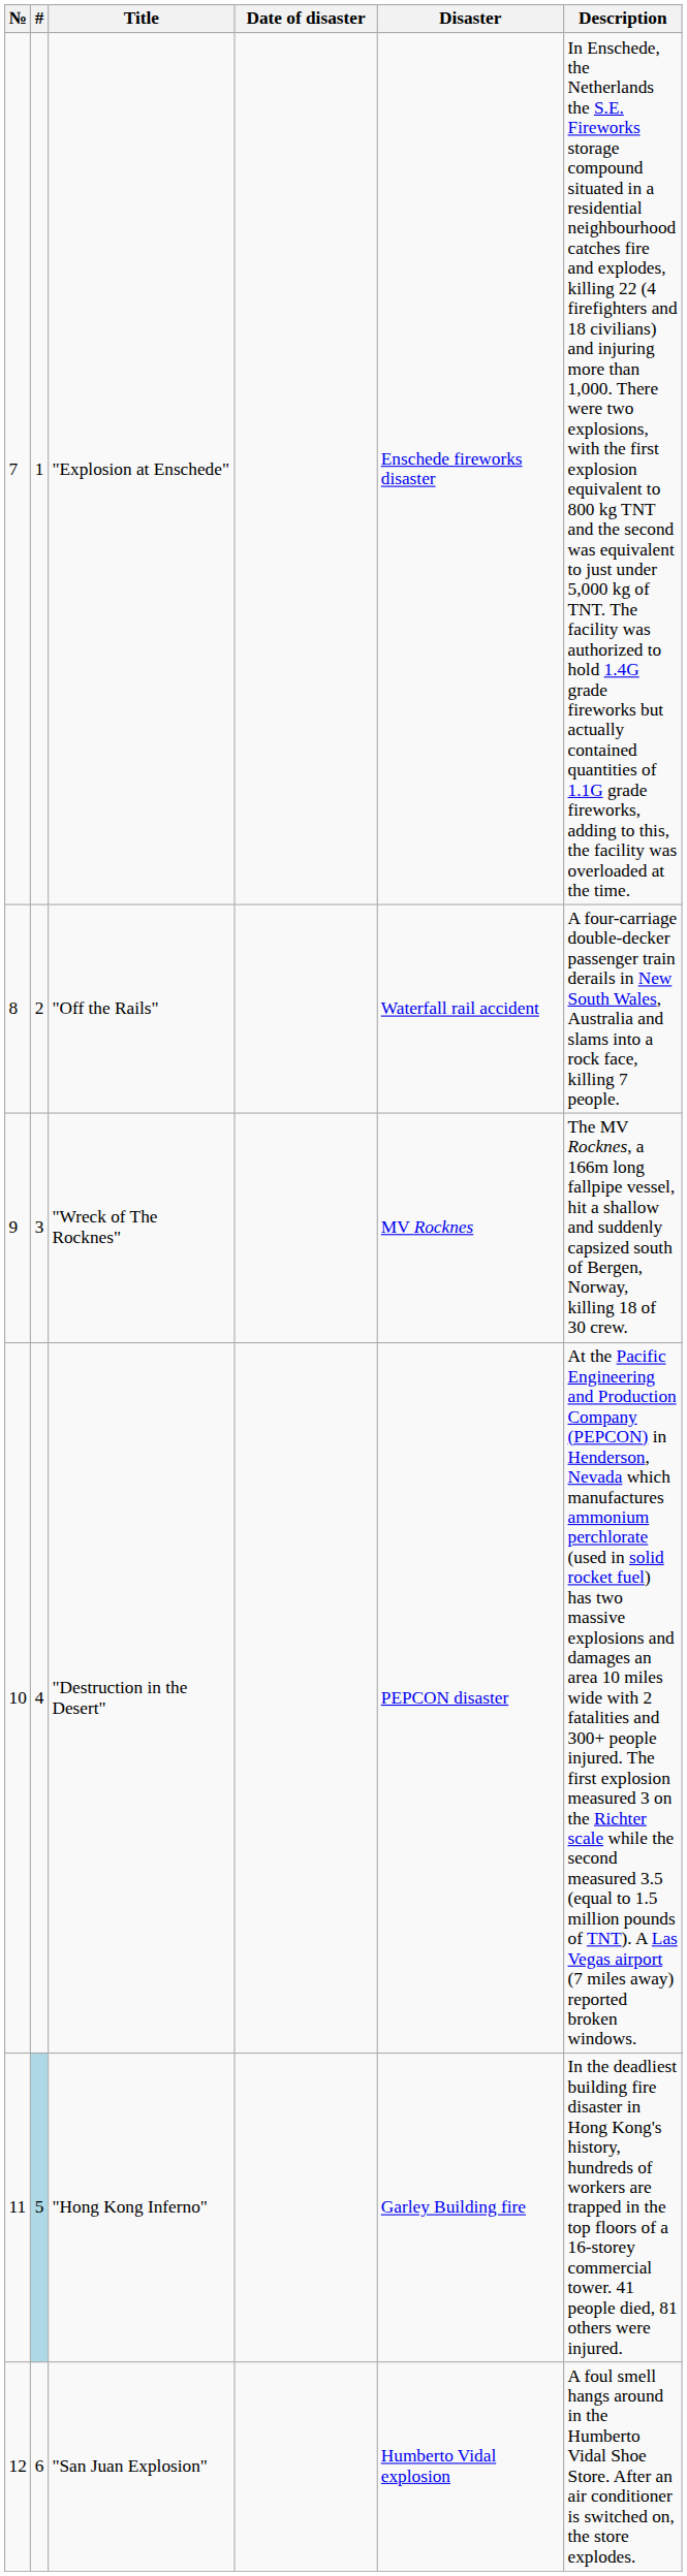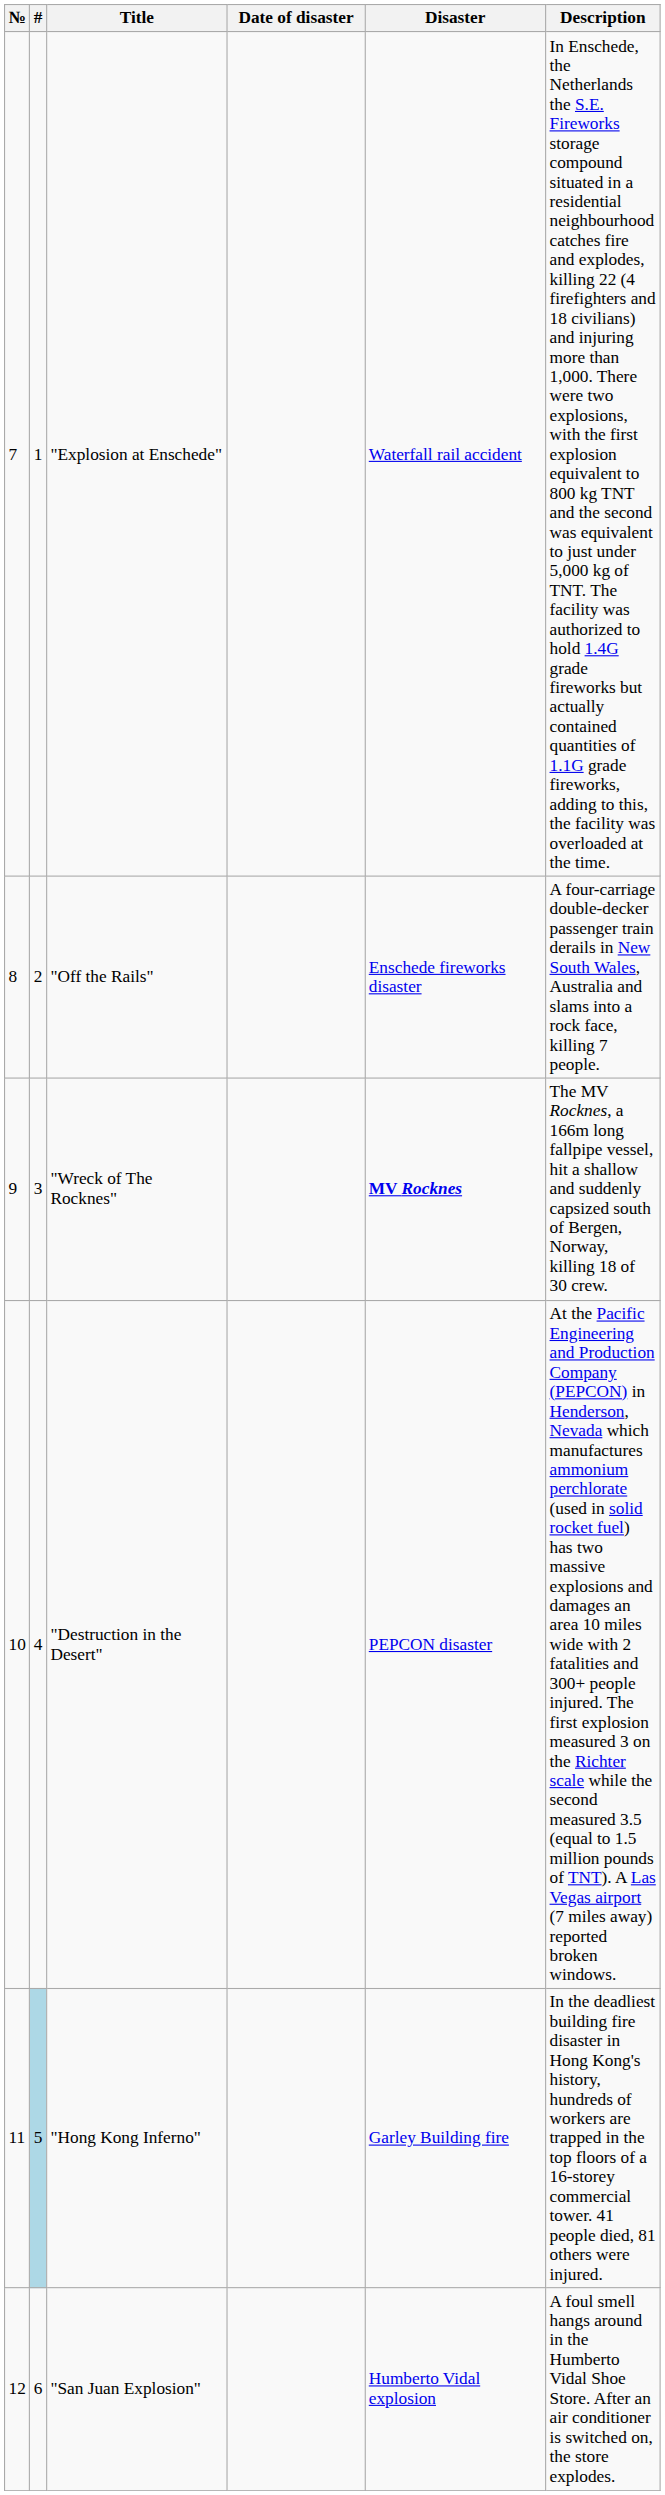 <table class="wikitable sortable">
 <tr>
 <th>№</th>
 <th>#</th>
 <th style="width:160px;">Title</th>
 <th style="width:120px;">Date of disaster</th>
 <th style="width:160px;">Disaster</th>
 <th class="unsortable">Description</th>
 </tr>
 <tr>
 <td>7</td>
 <td>1</td>
 <td>"Explosion at Enschede"</td>
 <td></td>
-<td><a href='#'>Enschede fireworks disaster</a></td>
+<td><a href='#'>Waterfall rail accident</a></td>
 <td>In Enschede, the Netherlands the <a href='#'>S.E. Fireworks</a> storage compound situated in a residential neighbourhood catches fire and explodes, killing 22 (4 firefighters and 18 civilians) and injuring more than 1,000.  There were two explosions, with the first explosion equivalent to 800 kg TNT and the second was equivalent to just under 5,000 kg of TNT.  The facility was authorized to hold <a href='#'>1.4G</a> grade fireworks but actually contained quantities of <a href='#'>1.1G</a> grade fireworks, adding to this, the facility was overloaded at the time.</td>
 </tr>
 <tr>
 <td>8</td>
 <td>2</td>
 <td>"Off the Rails"</td>
 <td></td>
-<td><a href='#'>Waterfall rail accident</a></td>
+<td><a href='#'>Enschede fireworks disaster</a></td>
 <td>A four-carriage double-decker passenger train derails in <a href='#'>New South Wales</a>, Australia and slams into a rock face, killing 7 people.</td>
 </tr>
 <tr>
 <td>9</td>
 <td>3</td>
 <td>"Wreck of The Rocknes"</td>
 <td></td>
-<td><a href='#'>MV <em>Rocknes</em></a></td>
+<td><strong><a href='#'>MV <em>Rocknes</em></a></strong></td>
 <td>The MV <em>Rocknes</em>, a 166m long fallpipe vessel, hit a shallow and suddenly capsized south of Bergen, Norway, killing 18 of 30 crew.</td>
 </tr>
 <tr>
 <td>10</td>
 <td>4</td>
 <td>"Destruction in the Desert"</td>
 <td></td>
 <td><a href='#'>PEPCON disaster</a></td>
 <td>At the <a href='#'>Pacific Engineering and Production Company (PEPCON)</a> in <a href='#'>Henderson</a>, <a href='#'>Nevada</a> which manufactures <a href='#'>ammonium perchlorate</a> (used in <a href='#'>solid rocket fuel</a>) has two massive explosions and damages an area 10 miles wide with 2 fatalities and 300+ people injured.  The first explosion measured 3 on the <a href='#'>Richter scale</a> while the second measured 3.5 (equal to 1.5 million pounds of <a href='#'>TNT</a>).  A <a href='#'>Las Vegas airport</a> (7 miles away) reported broken windows.</td>
 </tr>
 <tr>
 <td>11</td>
 <td style="background: lightblue;">5</td>
 <td>"Hong Kong Inferno"</td>
 <td></td>
 <td><a href='#'>Garley Building fire</a></td>
 <td>In the deadliest building fire disaster in Hong Kong's history, hundreds of workers are trapped in the top floors of a 16-storey commercial tower.  41 people died, 81 others were injured.</td>
 </tr>
 <tr>
 <td>12</td>
 <td>6</td>
 <td>"San Juan Explosion"</td>
 <td></td>
 <td><a href='#'>Humberto Vidal explosion</a></td>
 <td>A foul smell hangs around in the Humberto Vidal Shoe Store. After an air conditioner is switched on, the store explodes.</td>
 </tr>
 </table>
